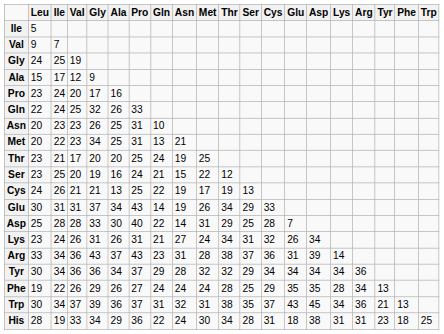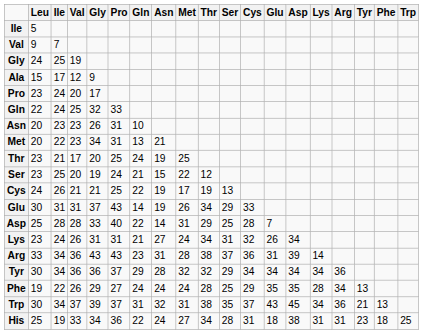 <table class="wikitable">
 <tr>
 <td></td>
 <th>Leu</th>
 <th>Ile</th>
 <th>Val</th>
 <th>Gly</th>
-<th>Ala</th>
 <th>Pro</th>
 <th>Gln</th>
 <th>Asn</th>
 <th>Met</th>
 <th>Thr</th>
 <th>Ser</th>
 <th>Cys</th>
 <th>Glu</th>
 <th>Asp</th>
 <th>Lys</th>
 <th>Arg</th>
 <th>Tyr</th>
 <th>Phe</th>
 <th>Trp</th>
 </tr>
 <tr>
 <th>Ile</th>
 <td>5</td>
-<td></td>
 <td></td>
 <td></td>
 <td></td>
 <td></td>
 <td></td>
 <td></td>
 <td></td>
 <td></td>
 <td></td>
 <td></td>
 <td></td>
 <td></td>
 <td></td>
 <td></td>
 <td></td>
 <td></td>
 <td></td>
 </tr>
 <tr>
 <th>Val</th>
 <td>9</td>
 <td>7</td>
 <td></td>
 <td></td>
 <td></td>
 <td></td>
 <td></td>
 <td></td>
 <td></td>
 <td></td>
 <td></td>
 <td></td>
 <td></td>
 <td></td>
 <td></td>
 <td></td>
 <td></td>
 <td></td>
-<td></td>
 </tr>
 <tr>
 <th>Gly</th>
 <td>24</td>
 <td>25</td>
 <td>19</td>
-<td></td>
 <td></td>
 <td></td>
 <td></td>
 <td></td>
 <td></td>
 <td></td>
 <td></td>
 <td></td>
 <td></td>
 <td></td>
 <td></td>
 <td></td>
 <td></td>
 <td></td>
 <td></td>
 </tr>
 <tr>
 <th>Ala</th>
 <td>15</td>
 <td>17</td>
 <td>12</td>
 <td>9</td>
 <td></td>
 <td></td>
 <td></td>
 <td></td>
 <td></td>
 <td></td>
 <td></td>
 <td></td>
 <td></td>
 <td></td>
 <td></td>
 <td></td>
 <td></td>
 <td></td>
-<td></td>
 </tr>
 <tr>
 <th>Pro</th>
 <td>23</td>
 <td>24</td>
 <td>20</td>
 <td>17</td>
-<td>16</td>
 <td></td>
 <td></td>
 <td></td>
 <td></td>
 <td></td>
 <td></td>
 <td></td>
 <td></td>
 <td></td>
 <td></td>
 <td></td>
 <td></td>
 <td></td>
 <td></td>
 </tr>
 <tr>
 <th>Gln</th>
 <td>22</td>
 <td>24</td>
 <td>25</td>
 <td>32</td>
-<td>26</td>
 <td>33</td>
 <td></td>
 <td></td>
 <td></td>
 <td></td>
 <td></td>
 <td></td>
 <td></td>
 <td></td>
 <td></td>
 <td></td>
 <td></td>
 <td></td>
 <td></td>
 </tr>
 <tr>
 <th>Asn</th>
 <td>20</td>
 <td>23</td>
 <td>23</td>
 <td>26</td>
-<td>25</td>
 <td>31</td>
 <td>10</td>
 <td></td>
 <td></td>
 <td></td>
 <td></td>
 <td></td>
 <td></td>
 <td></td>
 <td></td>
 <td></td>
 <td></td>
 <td></td>
 <td></td>
 </tr>
 <tr>
 <th>Met</th>
 <td>20</td>
 <td>22</td>
 <td>23</td>
 <td>34</td>
-<td>25</td>
 <td>31</td>
 <td>13</td>
 <td>21</td>
 <td></td>
 <td></td>
 <td></td>
 <td></td>
 <td></td>
 <td></td>
 <td></td>
 <td></td>
 <td></td>
 <td></td>
 <td></td>
 </tr>
 <tr>
 <th>Thr</th>
 <td>23</td>
 <td>21</td>
 <td>17</td>
-<td>20</td>
 <td>20</td>
 <td>25</td>
 <td>24</td>
 <td>19</td>
 <td>25</td>
 <td></td>
 <td></td>
 <td></td>
 <td></td>
 <td></td>
 <td></td>
 <td></td>
 <td></td>
 <td></td>
 <td></td>
 </tr>
 <tr>
 <th>Ser</th>
 <td>23</td>
 <td>25</td>
 <td>20</td>
 <td>19</td>
-<td>16</td>
 <td>24</td>
 <td>21</td>
 <td>15</td>
 <td>22</td>
 <td>12</td>
 <td></td>
 <td></td>
 <td></td>
 <td></td>
 <td></td>
 <td></td>
 <td></td>
 <td></td>
 <td></td>
 </tr>
 <tr>
 <th>Cys</th>
 <td>24</td>
 <td>26</td>
 <td>21</td>
 <td>21</td>
-<td>13</td>
 <td>25</td>
 <td>22</td>
 <td>19</td>
 <td>17</td>
 <td>19</td>
 <td>13</td>
 <td></td>
 <td></td>
 <td></td>
 <td></td>
 <td></td>
 <td></td>
 <td></td>
 <td></td>
 </tr>
 <tr>
 <th>Glu</th>
 <td>30</td>
 <td>31</td>
 <td>31</td>
 <td>37</td>
-<td>34</td>
 <td>43</td>
 <td>14</td>
 <td>19</td>
 <td>26</td>
 <td>34</td>
 <td>29</td>
 <td>33</td>
 <td></td>
 <td></td>
 <td></td>
 <td></td>
 <td></td>
 <td></td>
 <td></td>
 </tr>
 <tr>
 <th>Asp</th>
 <td>25</td>
 <td>28</td>
 <td>28</td>
 <td>33</td>
-<td>30</td>
 <td>40</td>
 <td>22</td>
 <td>14</td>
 <td>31</td>
 <td>29</td>
 <td>25</td>
 <td>28</td>
 <td>7</td>
 <td></td>
 <td></td>
 <td></td>
 <td></td>
 <td></td>
 <td></td>
 </tr>
 <tr>
 <th>Lys</th>
 <td>23</td>
 <td>24</td>
 <td>26</td>
 <td>31</td>
-<td>26</td>
 <td>31</td>
 <td>21</td>
 <td>27</td>
 <td>24</td>
 <td>34</td>
 <td>31</td>
 <td>32</td>
 <td>26</td>
 <td>34</td>
 <td></td>
 <td></td>
 <td></td>
 <td></td>
 <td></td>
 </tr>
 <tr>
 <th>Arg</th>
 <td>33</td>
 <td>34</td>
 <td>36</td>
 <td>43</td>
-<td>37</td>
 <td>43</td>
 <td>23</td>
 <td>31</td>
 <td>28</td>
 <td>38</td>
 <td>37</td>
 <td>36</td>
 <td>31</td>
 <td>39</td>
 <td>14</td>
 <td></td>
 <td></td>
 <td></td>
 <td></td>
 </tr>
 <tr>
 <th>Tyr</th>
 <td>30</td>
 <td>34</td>
 <td>36</td>
 <td>36</td>
-<td>34</td>
 <td>37</td>
 <td>29</td>
 <td>28</td>
 <td>32</td>
 <td>32</td>
 <td>29</td>
 <td>34</td>
 <td>34</td>
 <td>34</td>
 <td>34</td>
 <td>36</td>
 <td></td>
 <td></td>
 <td></td>
 </tr>
 <tr>
 <th>Phe</th>
 <td>19</td>
 <td>22</td>
 <td>26</td>
 <td>29</td>
-<td>26</td>
 <td>27</td>
 <td>24</td>
 <td>24</td>
 <td>24</td>
 <td>28</td>
 <td>25</td>
 <td>29</td>
 <td>35</td>
 <td>35</td>
 <td>28</td>
 <td>34</td>
 <td>13</td>
 <td></td>
 <td></td>
 </tr>
 <tr>
 <th>Trp</th>
 <td>30</td>
 <td>34</td>
 <td>37</td>
 <td>39</td>
-<td>36</td>
 <td>37</td>
 <td>31</td>
 <td>32</td>
 <td>31</td>
 <td>38</td>
 <td>35</td>
 <td>37</td>
 <td>43</td>
 <td>45</td>
 <td>34</td>
 <td>36</td>
 <td>21</td>
 <td>13</td>
 <td></td>
 </tr>
 <tr>
 <th>His</th>
-<td>28</td>
+<td>25</td>
 <td>19</td>
 <td>33</td>
 <td>34</td>
-<td>29</td>
 <td>36</td>
 <td>22</td>
 <td>24</td>
-<td>30</td>
+<td>27</td>
 <td>34</td>
 <td>28</td>
 <td>31</td>
 <td>18</td>
 <td>38</td>
 <td>31</td>
 <td>31</td>
 <td>23</td>
 <td>18</td>
 <td>25</td>
 </tr>
 </table>
